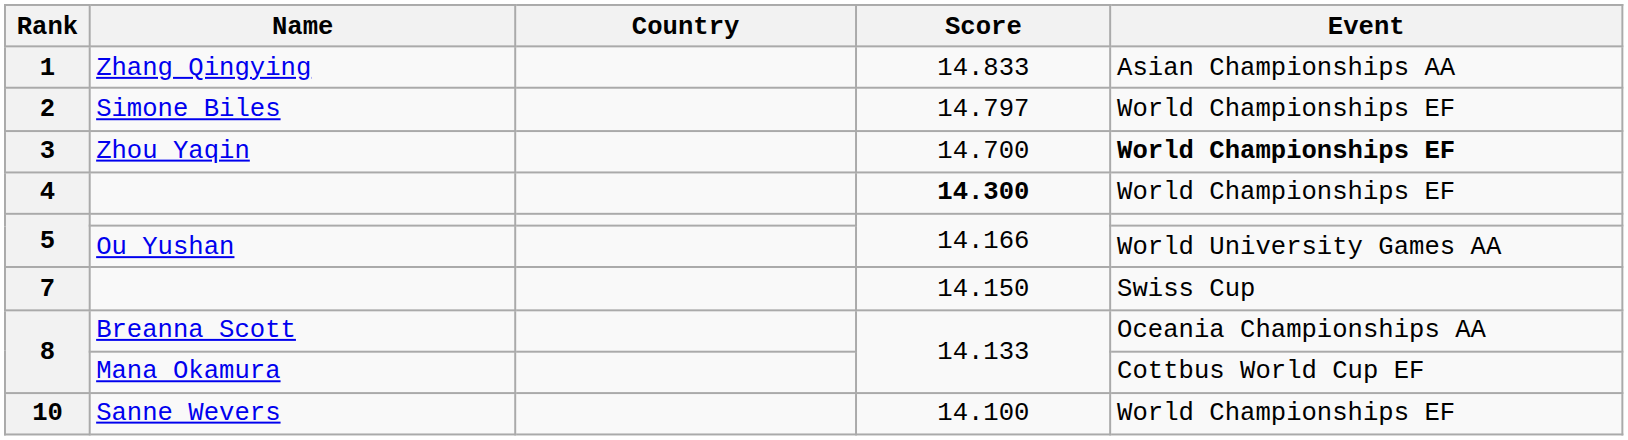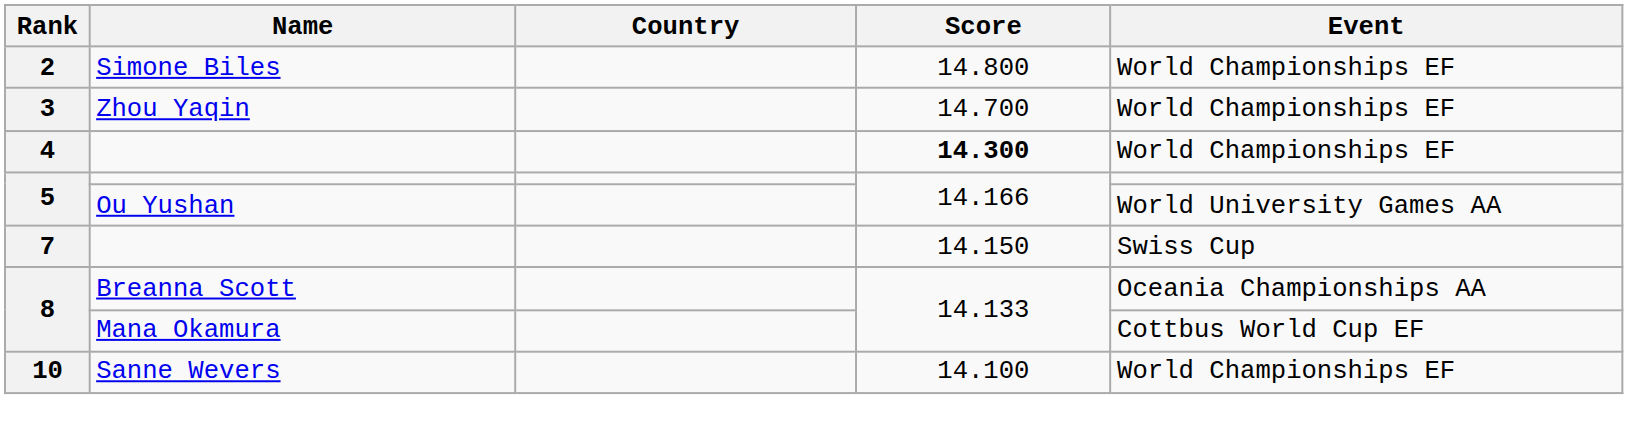 <table class="wikitable sortable" style="width:65%;">
 <tr>
 <th style="text-align:center; width:5%;">Rank</th>
 <th style="text-align:center; width:25%;">Name</th>
 <th style="text-align:center; width:20%;">Country</th>
 <th style="text-align:center; width:15%;">Score</th>
 <th style="text-align:center; width:30%;">Event</th>
 </tr>
 <tr>
-<th>1</th>
-<td><a href='#'>Zhang Qingying</a></td>
-<td></td>
-<td align="center">14.833</td>
-<td>Asian Championships AA</td>
-</tr>
-<tr>
 <th>2</th>
 <td><a href='#'>Simone Biles</a></td>
 <td></td>
-<td align="center">14.797</td>
+<td align="center">14.800</td>
 <td>World Championships EF</td>
 </tr>
 <tr>
 <th>3</th>
 <td><a href='#'>Zhou Yaqin</a></td>
 <td></td>
 <td align="center">14.700</td>
-<td><strong>World Championships EF</strong></td>
+<td>World Championships EF</td>
 </tr>
 <tr>
 <th>4</th>
 <td></td>
 <td></td>
 <td align="center"><strong>14.300</strong></td>
 <td>World Championships EF</td>
 </tr>
 <tr>
 <th rowspan="2">5</th>
 <td></td>
 <td></td>
 <td rowspan="2" align="center">14.166</td>
 <td></td>
 </tr>
 <tr>
 <td><a href='#'>Ou Yushan</a></td>
 <td></td>
 <td>World University Games AA</td>
 </tr>
 <tr>
 <th>7</th>
 <td></td>
 <td></td>
 <td align="center">14.150</td>
 <td>Swiss Cup</td>
 </tr>
 <tr>
 <th rowspan="2">8</th>
 <td><a href='#'>Breanna Scott</a></td>
 <td></td>
 <td rowspan="2" align="center">14.133</td>
 <td>Oceania Championships AA</td>
 </tr>
 <tr>
 <td><a href='#'>Mana Okamura</a></td>
 <td></td>
 <td>Cottbus World Cup EF</td>
 </tr>
 <tr>
 <th>10</th>
 <td><a href='#'>Sanne Wevers</a></td>
 <td></td>
 <td align="center">14.100</td>
 <td>World Championships EF</td>
 </tr>
 </table>
